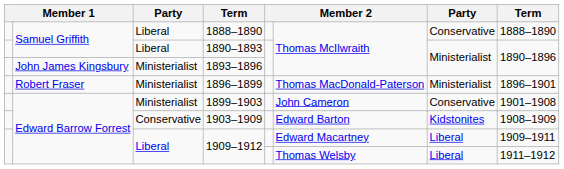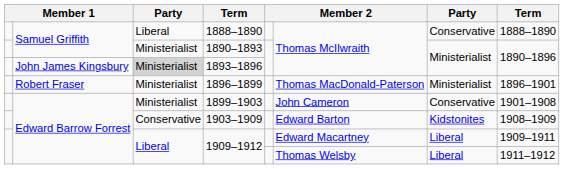 <table class="wikitable">
 <tr>
 <th colspan="2">Member 1</th>
 <th>Party</th>
 <th>Term</th>
 <th colspan="2">Member 2</th>
 <th>Party</th>
 <th>Term</th>
 </tr>
 <tr>
 <td> </td>
 <td rowspan=2><a href='#'>Samuel Griffith</a></td>
 <td>Liberal</td>
 <td>1888–1890</td>
 <td> </td>
 <td rowspan=3><a href='#'>Thomas McIlwraith</a></td>
 <td>Conservative</td>
 <td>1888–1890</td>
 </tr>
 <tr>
 <td> </td>
-<td>Liberal</td>
+<td>Ministerialist</td>
 <td>1890–1893</td>
 <td rowspan=2 > </td>
 <td rowspan=2>Ministerialist</td>
 <td rowspan=2>1890–1896</td>
 </tr>
 <tr>
 <td> </td>
 <td><a href='#'>John James Kingsbury</a></td>
-<td>Ministerialist</td>
+<td style="background: lightgrey;">Ministerialist</td>
 <td>1893–1896</td>
 </tr>
 <tr>
 <td> </td>
 <td><a href='#'>Robert Fraser</a></td>
 <td>Ministerialist</td>
 <td>1896–1899</td>
 <td rowspan=2 > </td>
 <td rowspan=2><a href='#'>Thomas MacDonald-Paterson</a></td>
 <td rowspan=2>Ministerialist</td>
 <td rowspan=2>1896–1901</td>
 </tr>
 <tr>
 <td rowspan=2 > </td>
 <td rowspan=6><a href='#'>Edward Barrow Forrest</a></td>
 <td rowspan=2>Ministerialist</td>
 <td rowspan=2>1899–1903</td>
 </tr>
 <tr>
 <td rowspan=2 > </td>
 <td rowspan=2><a href='#'>John Cameron</a></td>
 <td rowspan=2>Conservative</td>
 <td rowspan=2>1901–1908</td>
 </tr>
 <tr>
 <td rowspan=2 > </td>
 <td rowspan=2>Conservative</td>
 <td rowspan=2>1903–1909</td>
 </tr>
 <tr>
 <td> </td>
 <td><a href='#'>Edward Barton</a></td>
 <td><a href='#'>Kidstonites</a></td>
 <td>1908–1909</td>
 </tr>
 <tr>
 <td rowspan=2 > </td>
 <td rowspan=2><a href='#'>Liberal</a></td>
 <td rowspan=2>1909–1912</td>
 <td> </td>
 <td><a href='#'>Edward Macartney</a></td>
 <td><a href='#'>Liberal</a></td>
 <td>1909–1911</td>
 </tr>
 <tr>
 <td> </td>
 <td><a href='#'>Thomas Welsby</a></td>
 <td><a href='#'>Liberal</a></td>
 <td>1911–1912</td>
 </tr>
 </table>
